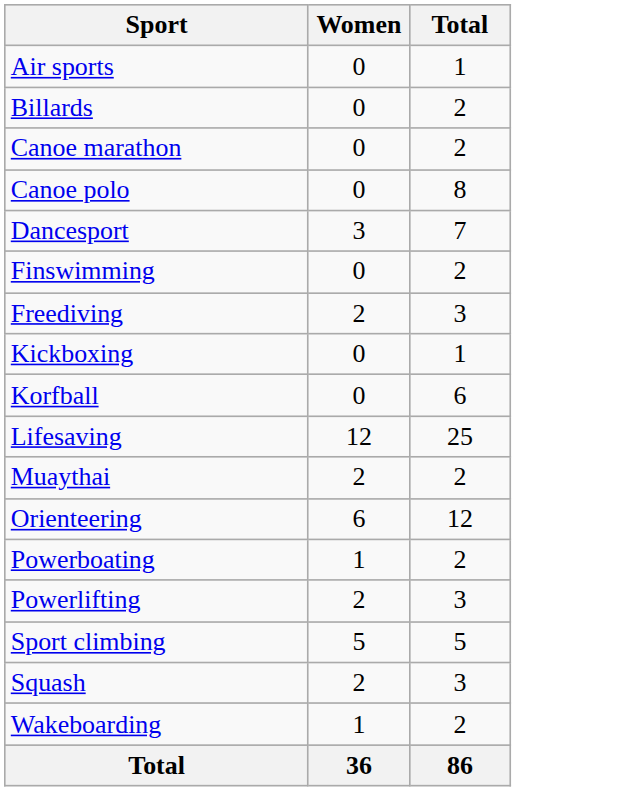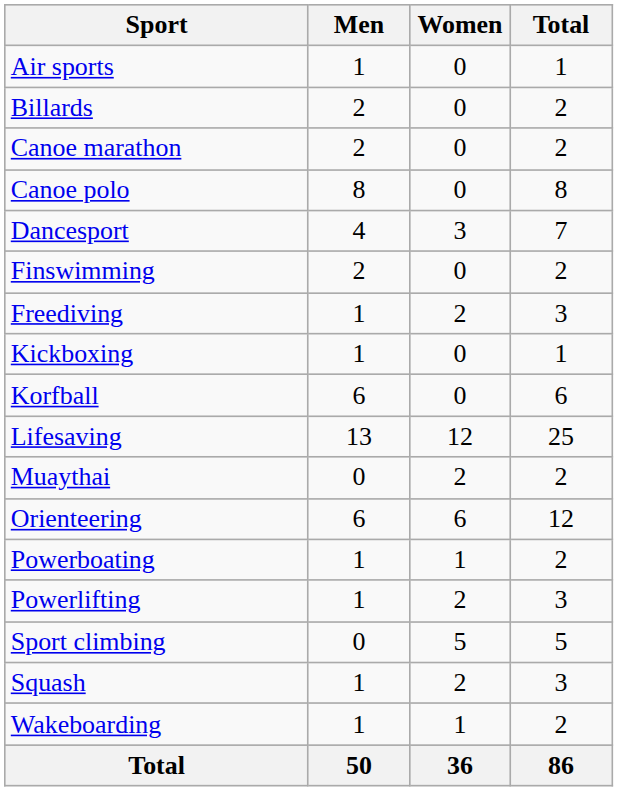 <table class="wikitable sortable" style="text-align:center;">
 <tr>
 <th width=180>Sport</th>
+<th width=55>Men</th>
 <th width=55>Women</th>
 <th width=55>Total</th>
 </tr>
 <tr>
 <td align=left><a href='#'>Air sports</a></td>
+<td>1</td>
 <td>0</td>
 <td>1</td>
 </tr>
 <tr>
 <td align=left><a href='#'>Billards</a></td>
+<td>2</td>
 <td>0</td>
 <td>2</td>
 </tr>
 <tr>
 <td align=left><a href='#'>Canoe marathon</a></td>
+<td>2</td>
 <td>0</td>
 <td>2</td>
 </tr>
 <tr>
 <td align=left><a href='#'>Canoe polo</a></td>
+<td>8</td>
 <td>0</td>
 <td>8</td>
 </tr>
 <tr>
 <td align=left><a href='#'>Dancesport</a></td>
+<td>4</td>
 <td>3</td>
 <td>7</td>
 </tr>
 <tr>
 <td align=left><a href='#'>Finswimming</a></td>
+<td>2</td>
 <td>0</td>
 <td>2</td>
 </tr>
 <tr>
 <td align=left><a href='#'>Freediving</a></td>
+<td>1</td>
 <td>2</td>
 <td>3</td>
 </tr>
 <tr>
 <td align=left><a href='#'>Kickboxing</a></td>
+<td>1</td>
 <td>0</td>
 <td>1</td>
 </tr>
 <tr>
 <td align=left><a href='#'>Korfball</a></td>
+<td>6</td>
 <td>0</td>
 <td>6</td>
 </tr>
 <tr>
 <td align=left><a href='#'>Lifesaving</a></td>
+<td>13</td>
 <td>12</td>
 <td>25</td>
 </tr>
 <tr>
 <td align=left><a href='#'>Muaythai</a></td>
+<td>0</td>
 <td>2</td>
 <td>2</td>
 </tr>
 <tr>
 <td align=left><a href='#'>Orienteering</a></td>
 <td>6</td>
+<td>6</td>
 <td>12</td>
 </tr>
 <tr>
 <td align=left><a href='#'>Powerboating</a></td>
 <td>1</td>
+<td>1</td>
 <td>2</td>
 </tr>
 <tr>
 <td align=left><a href='#'>Powerlifting</a></td>
+<td>1</td>
 <td>2</td>
 <td>3</td>
 </tr>
 <tr>
 <td align=left><a href='#'>Sport climbing</a></td>
+<td>0</td>
 <td>5</td>
 <td>5</td>
 </tr>
 <tr>
 <td align=left><a href='#'>Squash</a></td>
+<td>1</td>
 <td>2</td>
 <td>3</td>
 </tr>
 <tr>
 <td align=left><a href='#'>Wakeboarding</a></td>
 <td>1</td>
+<td>1</td>
 <td>2</td>
 </tr>
 <tr>
 <th>Total</th>
+<th>50</th>
 <th>36</th>
 <th>86</th>
 </tr>
 </table>
